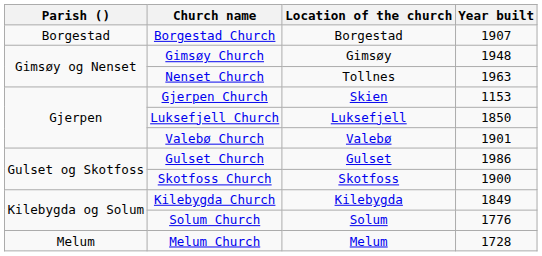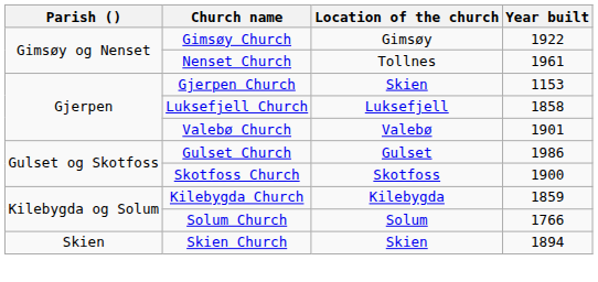 <table class="wikitable" style="text-align:center">
 <tr>
 <th>Parish ()</th>
 <th>Church name</th>
 <th>Location of the church</th>
 <th>Year built</th>
 </tr>
 <tr>
-<td rowspan="1">Borgestad</td>
-<td><a href='#'>Borgestad Church</a></td>
-<td>Borgestad</td>
-<td>1907</td>
-</tr>
-<tr>
 <td rowspan="2">Gimsøy og Nenset</td>
 <td><a href='#'>Gimsøy Church</a></td>
 <td>Gimsøy</td>
-<td>1948</td>
+<td>1922</td>
 </tr>
 <tr>
 <td><a href='#'>Nenset Church</a></td>
 <td>Tollnes</td>
-<td>1963</td>
+<td>1961</td>
 </tr>
 <tr>
 <td rowspan="3">Gjerpen</td>
 <td><a href='#'>Gjerpen Church</a></td>
 <td><a href='#'>Skien</a></td>
 <td>1153</td>
 </tr>
 <tr>
 <td><a href='#'>Luksefjell Church</a></td>
 <td><a href='#'>Luksefjell</a></td>
-<td>1850</td>
+<td>1858</td>
 </tr>
 <tr>
 <td><a href='#'>Valebø Church</a></td>
 <td><a href='#'>Valebø</a></td>
 <td>1901</td>
 </tr>
 <tr>
 <td rowspan="2">Gulset og Skotfoss</td>
 <td><a href='#'>Gulset Church</a></td>
 <td><a href='#'>Gulset</a></td>
 <td>1986</td>
 </tr>
 <tr>
 <td><a href='#'>Skotfoss Church</a></td>
 <td><a href='#'>Skotfoss</a></td>
 <td>1900</td>
 </tr>
 <tr>
 <td rowspan="2">Kilebygda og Solum</td>
 <td><a href='#'>Kilebygda Church</a></td>
 <td><a href='#'>Kilebygda</a></td>
-<td>1849</td>
+<td>1859</td>
 </tr>
 <tr>
 <td><a href='#'>Solum Church</a></td>
 <td><a href='#'>Solum</a></td>
-<td>1776</td>
+<td>1766</td>
 </tr>
 <tr>
-<td rowspan="1">Melum</td>
-<td><a href='#'>Melum Church</a></td>
-<td><a href='#'>Melum</a></td>
-<td>1728</td>
+<td rowspan="1">Skien</td>
+<td><a href='#'>Skien Church</a></td>
+<td><a href='#'>Skien</a></td>
+<td>1894</td>
 </tr>
 </table>
